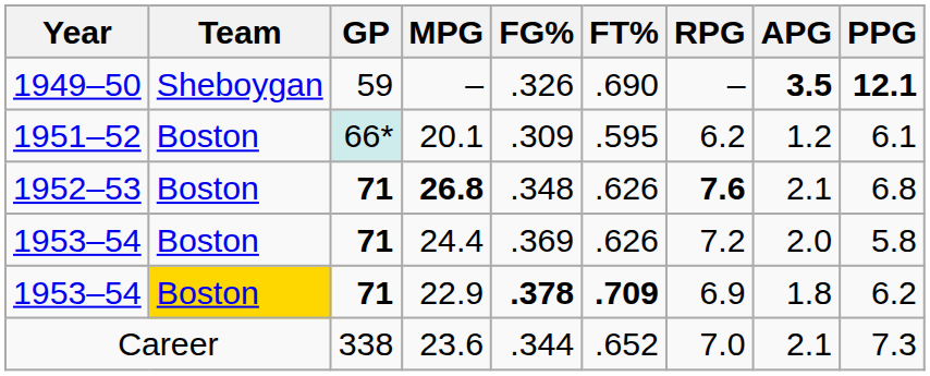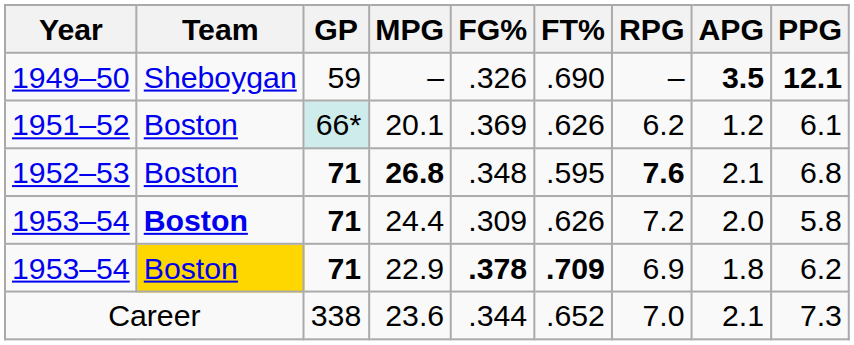 <table class="wikitable sortable" style="font-size:95%; text-align:right;">
 <tr>
 <th>Year</th>
 <th>Team</th>
 <th>GP</th>
 <th>MPG</th>
 <th>FG%</th>
 <th>FT%</th>
 <th>RPG</th>
 <th>APG</th>
 <th>PPG</th>
 </tr>
 <tr>
 <td style="text-align:left;"><a href='#'>1949–50</a></td>
 <td style="text-align:left;"><a href='#'>Sheboygan</a></td>
 <td>59</td>
 <td>–</td>
 <td>.326</td>
 <td>.690</td>
 <td>–</td>
 <td><strong>3.5</strong></td>
 <td><strong>12.1</strong></td>
 </tr>
 <tr>
 <td style="text-align:left;"><a href='#'>1951–52</a></td>
 <td style="text-align:left;"><a href='#'>Boston</a></td>
 <td style="background:#CFECEC;">66*</td>
 <td>20.1</td>
-<td>.309</td>
-<td>.595</td>
+<td>.369</td>
+<td>.626</td>
 <td>6.2</td>
 <td>1.2</td>
 <td>6.1</td>
 </tr>
 <tr>
 <td style="text-align:left;"><a href='#'>1952–53</a></td>
 <td style="text-align:left;"><a href='#'>Boston</a></td>
 <td><strong>71</strong></td>
 <td><strong>26.8</strong></td>
 <td>.348</td>
-<td>.626</td>
+<td>.595</td>
 <td><strong>7.6</strong></td>
 <td>2.1</td>
 <td>6.8</td>
 </tr>
 <tr>
 <td style="text-align:left;"><a href='#'>1953–54</a></td>
-<td style="text-align:left;"><a href='#'>Boston</a></td>
+<td style="text-align:left;"><strong><a href='#'>Boston</a></strong></td>
 <td><strong>71</strong></td>
 <td>24.4</td>
-<td>.369</td>
+<td>.309</td>
 <td>.626</td>
 <td>7.2</td>
 <td>2.0</td>
 <td>5.8</td>
 </tr>
 <tr>
 <td style="text-align:left;"><a href='#'>1953–54</a></td>
 <td style="background: gold; text-align:left;"><a href='#'>Boston</a></td>
 <td><strong>71</strong></td>
 <td>22.9</td>
 <td><strong>.378</strong></td>
 <td><strong>.709</strong></td>
 <td>6.9</td>
 <td>1.8</td>
 <td>6.2</td>
 </tr>
 <tr class="sortbottom">
 <td style="text-align:center;" colspan="2">Career</td>
 <td>338</td>
 <td>23.6</td>
 <td>.344</td>
 <td>.652</td>
 <td>7.0</td>
 <td>2.1</td>
 <td>7.3</td>
 </tr>
 </table>
